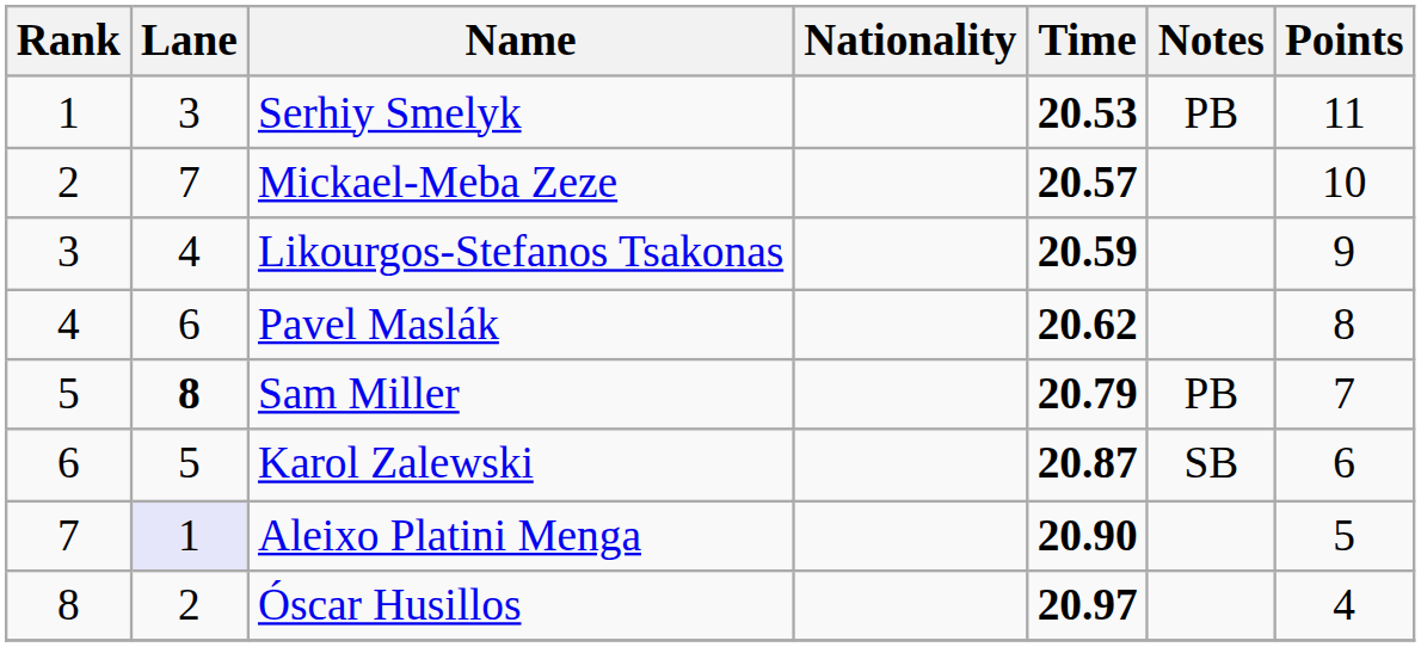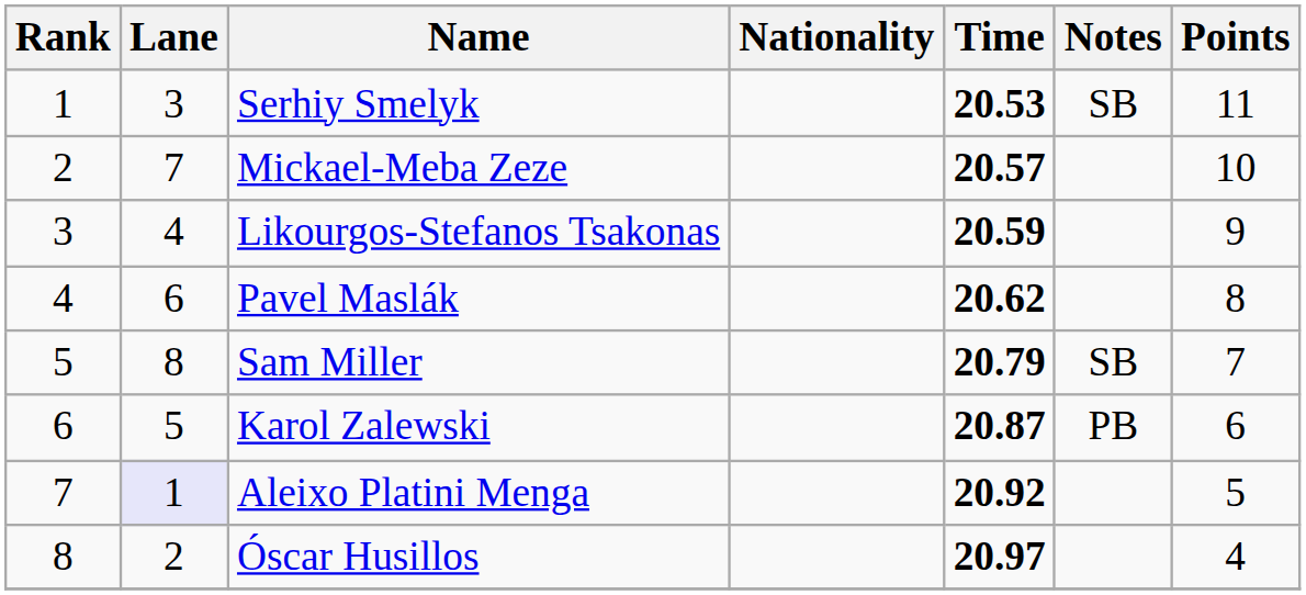 <table class="wikitable sortable" style="text-align:center">
 <tr>
 <th>Rank</th>
 <th>Lane</th>
 <th>Name</th>
 <th>Nationality</th>
 <th>Time</th>
 <th>Notes</th>
 <th>Points</th>
 </tr>
 <tr>
 <td>1</td>
 <td>3</td>
 <td align=left><a href='#'>Serhiy Smelyk</a></td>
 <td align=left></td>
 <td><strong>20.53</strong></td>
-<td>PB</td>
+<td>SB</td>
 <td>11</td>
 </tr>
 <tr>
 <td>2</td>
 <td>7</td>
 <td align=left><a href='#'>Mickael-Meba Zeze</a></td>
 <td align=left></td>
 <td><strong>20.57</strong></td>
 <td></td>
 <td>10</td>
 </tr>
 <tr>
 <td>3</td>
 <td>4</td>
 <td align=left><a href='#'>Likourgos-Stefanos Tsakonas</a></td>
 <td align=left></td>
 <td><strong>20.59</strong></td>
 <td></td>
 <td>9</td>
 </tr>
 <tr>
 <td>4</td>
 <td>6</td>
 <td align=left><a href='#'>Pavel Maslák</a></td>
 <td align=left></td>
 <td><strong> 20.62 </strong></td>
 <td></td>
 <td>8</td>
 </tr>
 <tr>
 <td>5</td>
-<td><strong>8</strong></td>
+<td>8</td>
 <td align=left><a href='#'>Sam Miller</a></td>
 <td align=left></td>
 <td><strong>20.79</strong></td>
-<td>PB</td>
+<td>SB</td>
 <td>7</td>
 </tr>
 <tr>
 <td>6</td>
 <td>5</td>
 <td align=left><a href='#'>Karol Zalewski</a></td>
 <td align=left></td>
 <td><strong>20.87</strong></td>
-<td>SB</td>
+<td>PB</td>
 <td>6</td>
 </tr>
 <tr>
 <td>7</td>
 <td style="background: lavender;">1</td>
 <td align=left><a href='#'>Aleixo Platini Menga</a></td>
 <td align=left></td>
-<td><strong>20.90</strong></td>
+<td><strong>20.92</strong></td>
 <td></td>
 <td>5</td>
 </tr>
 <tr>
 <td>8</td>
 <td>2</td>
 <td align=left><a href='#'>Óscar Husillos</a></td>
 <td align=left></td>
 <td><strong>20.97</strong></td>
 <td></td>
 <td>4</td>
 </tr>
 <tr>
 </tr>
 </table>
